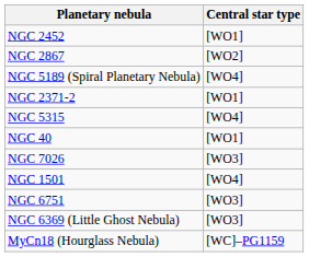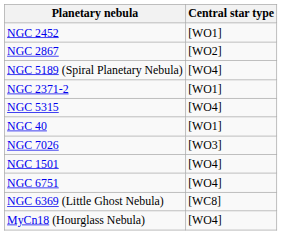 <table class="wikitable">
 <tr>
 <th>Planetary nebula</th>
 <th>Central star type</th>
 </tr>
 <tr>
 <td><a href='#'>NGC 2452</a></td>
 <td>[WO1]</td>
 </tr>
 <tr>
 <td><a href='#'>NGC 2867</a></td>
 <td>[WO2]</td>
 </tr>
 <tr>
 <td><a href='#'>NGC 5189</a> (Spiral Planetary Nebula)</td>
 <td>[WO4]</td>
 </tr>
 <tr>
 <td><a href='#'>NGC 2371-2</a></td>
 <td>[WO1]</td>
 </tr>
 <tr>
 <td><a href='#'>NGC 5315</a></td>
 <td>[WO4]</td>
 </tr>
 <tr>
 <td><a href='#'>NGC 40</a></td>
 <td>[WO1]</td>
 </tr>
 <tr>
 <td><a href='#'>NGC 7026</a></td>
 <td>[WO3]</td>
 </tr>
 <tr>
 <td><a href='#'>NGC 1501</a></td>
 <td>[WO4]</td>
 </tr>
 <tr>
 <td><a href='#'>NGC 6751</a></td>
-<td>[WO3]</td>
+<td>[WO4]</td>
 </tr>
 <tr>
 <td><a href='#'>NGC 6369</a> (Little Ghost Nebula)</td>
-<td>[WO3]</td>
+<td>[WC8]</td>
 </tr>
 <tr>
 <td><a href='#'>MyCn18</a> (Hourglass Nebula)</td>
-<td>[WC]–<a href='#'>PG1159</a></td>
+<td>[WO4]</td>
 </tr>
 </table>
